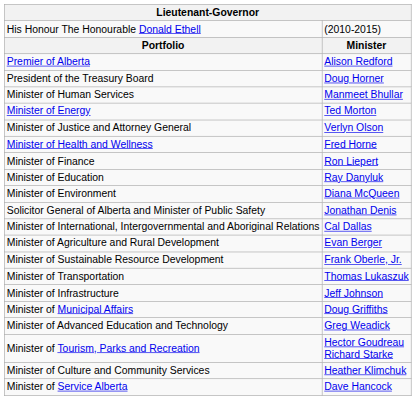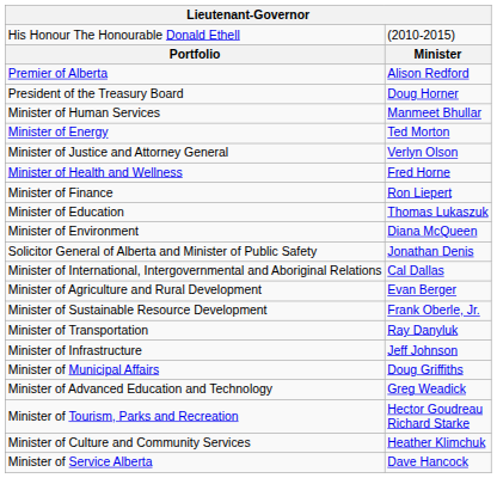 <table class="wikitable">
 <tr>
 <th colspan=6>Lieutenant-Governor</th>
 </tr>
 <tr>
 <td>His Honour The Honourable <a href='#'>Donald Ethell</a></td>
 <td>(2010-2015)</td>
 </tr>
 <tr>
 <th>Portfolio</th>
 <th colspan=5>Minister</th>
 </tr>
 <tr>
 <td><a href='#'>Premier of Alberta</a><br></td>
 <td><a href='#'>Alison Redford</a></td>
 </tr>
 <tr>
 <td>President of the Treasury Board<br></td>
 <td><a href='#'>Doug Horner</a></td>
 </tr>
 <tr>
 <td>Minister of Human Services<br></td>
 <td><a href='#'>Manmeet Bhullar</a></td>
 </tr>
 <tr>
 <td><a href='#'>Minister of Energy</a></td>
 <td><a href='#'>Ted Morton</a></td>
 </tr>
 <tr>
 <td>Minister of Justice and Attorney General<br></td>
 <td><a href='#'>Verlyn Olson</a></td>
 </tr>
 <tr>
 <td><a href='#'>Minister of Health and Wellness</a></td>
 <td><a href='#'>Fred Horne</a></td>
 </tr>
 <tr>
 <td>Minister of Finance</td>
 <td><a href='#'>Ron Liepert</a></td>
 </tr>
 <tr>
 <td>Minister of Education</td>
-<td><a href='#'>Ray Danyluk</a></td>
+<td><a href='#'>Thomas Lukaszuk</a></td>
 </tr>
 <tr>
 <td>Minister of Environment<br></td>
 <td><a href='#'>Diana McQueen</a></td>
 </tr>
 <tr>
 <td>Solicitor General of Alberta and Minister of Public Safety<br></td>
 <td><a href='#'>Jonathan Denis</a></td>
 </tr>
 <tr>
 <td>Minister of International, Intergovernmental and Aboriginal Relations</td>
 <td><a href='#'>Cal Dallas</a></td>
 </tr>
 <tr>
 <td>Minister of Agriculture and Rural Development</td>
 <td><a href='#'>Evan Berger</a></td>
 </tr>
 <tr>
 <td>Minister of Sustainable Resource Development</td>
 <td><a href='#'>Frank Oberle, Jr.</a></td>
 </tr>
 <tr>
 <td>Minister of Transportation</td>
-<td><a href='#'>Thomas Lukaszuk</a></td>
+<td><a href='#'>Ray Danyluk</a></td>
 </tr>
 <tr>
 <td>Minister of Infrastructure</td>
 <td><a href='#'>Jeff Johnson</a></td>
 </tr>
 <tr>
 <td>Minister of <a href='#'>Municipal Affairs</a></td>
 <td><a href='#'>Doug Griffiths</a></td>
 </tr>
 <tr>
 <td>Minister of Advanced Education and Technology</td>
 <td><a href='#'>Greg Weadick</a></td>
 </tr>
 <tr>
 <td>Minister of <a href='#'>Tourism, Parks and Recreation</a></td>
 <td><a href='#'>Hector Goudreau</a><br><a href='#'>Richard Starke</a></td>
 </tr>
 <tr>
 <td>Minister of Culture and Community Services</td>
 <td><a href='#'>Heather Klimchuk</a></td>
 </tr>
 <tr>
 <td>Minister of <a href='#'>Service Alberta</a></td>
 <td><a href='#'>Dave Hancock</a></td>
 </tr>
 </table>
